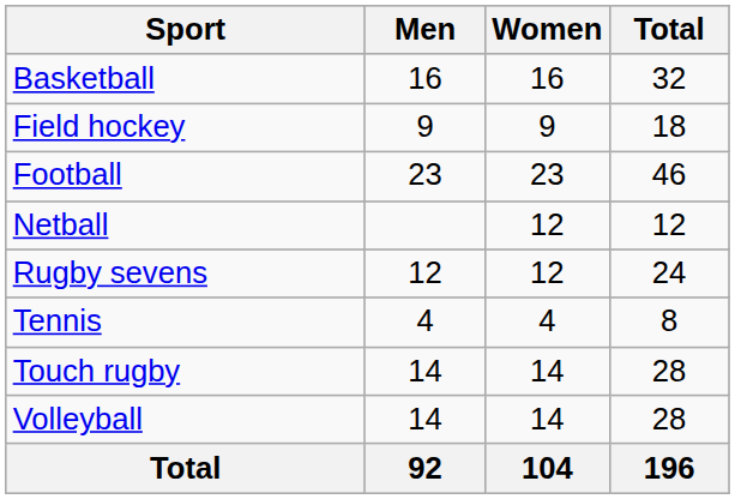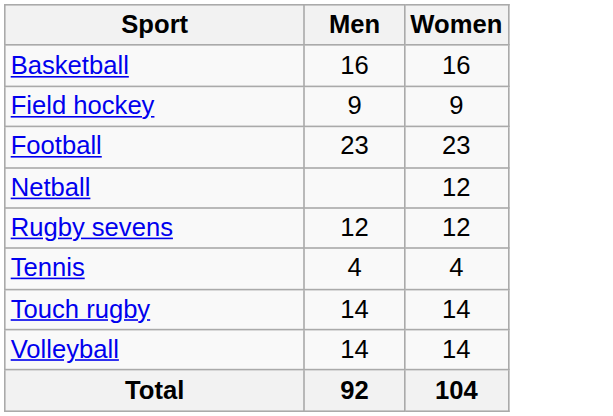 <table class="wikitable sortable" style="text-align:center;">
 <tr>
 <th width=180>Sport</th>
 <th width=55>Men</th>
 <th width=55>Women</th>
-<th width=55>Total</th>
 </tr>
 <tr>
 <td align=left><a href='#'>Basketball</a></td>
 <td>16</td>
 <td>16</td>
-<td>32</td>
 </tr>
 <tr>
 <td align=left><a href='#'>Field hockey</a></td>
 <td>9</td>
 <td>9</td>
-<td>18</td>
 </tr>
 <tr>
 <td align=left><a href='#'>Football</a></td>
 <td>23</td>
 <td>23</td>
-<td>46</td>
 </tr>
 <tr>
 <td align=left><a href='#'>Netball</a></td>
 <td></td>
-<td>12</td>
 <td>12</td>
 </tr>
 <tr>
 <td align=left><a href='#'>Rugby sevens</a></td>
 <td>12</td>
 <td>12</td>
-<td>24</td>
 </tr>
 <tr>
 <td align=left><a href='#'>Tennis</a></td>
 <td>4</td>
 <td>4</td>
-<td>8</td>
 </tr>
 <tr>
 <td align=left><a href='#'>Touch rugby</a></td>
 <td>14</td>
 <td>14</td>
-<td>28</td>
 </tr>
 <tr>
 <td align=left><a href='#'>Volleyball</a></td>
 <td>14</td>
 <td>14</td>
-<td>28</td>
 </tr>
 <tr>
 <th>Total</th>
 <th>92</th>
 <th>104</th>
-<th>196</th>
 </tr>
 </table>
